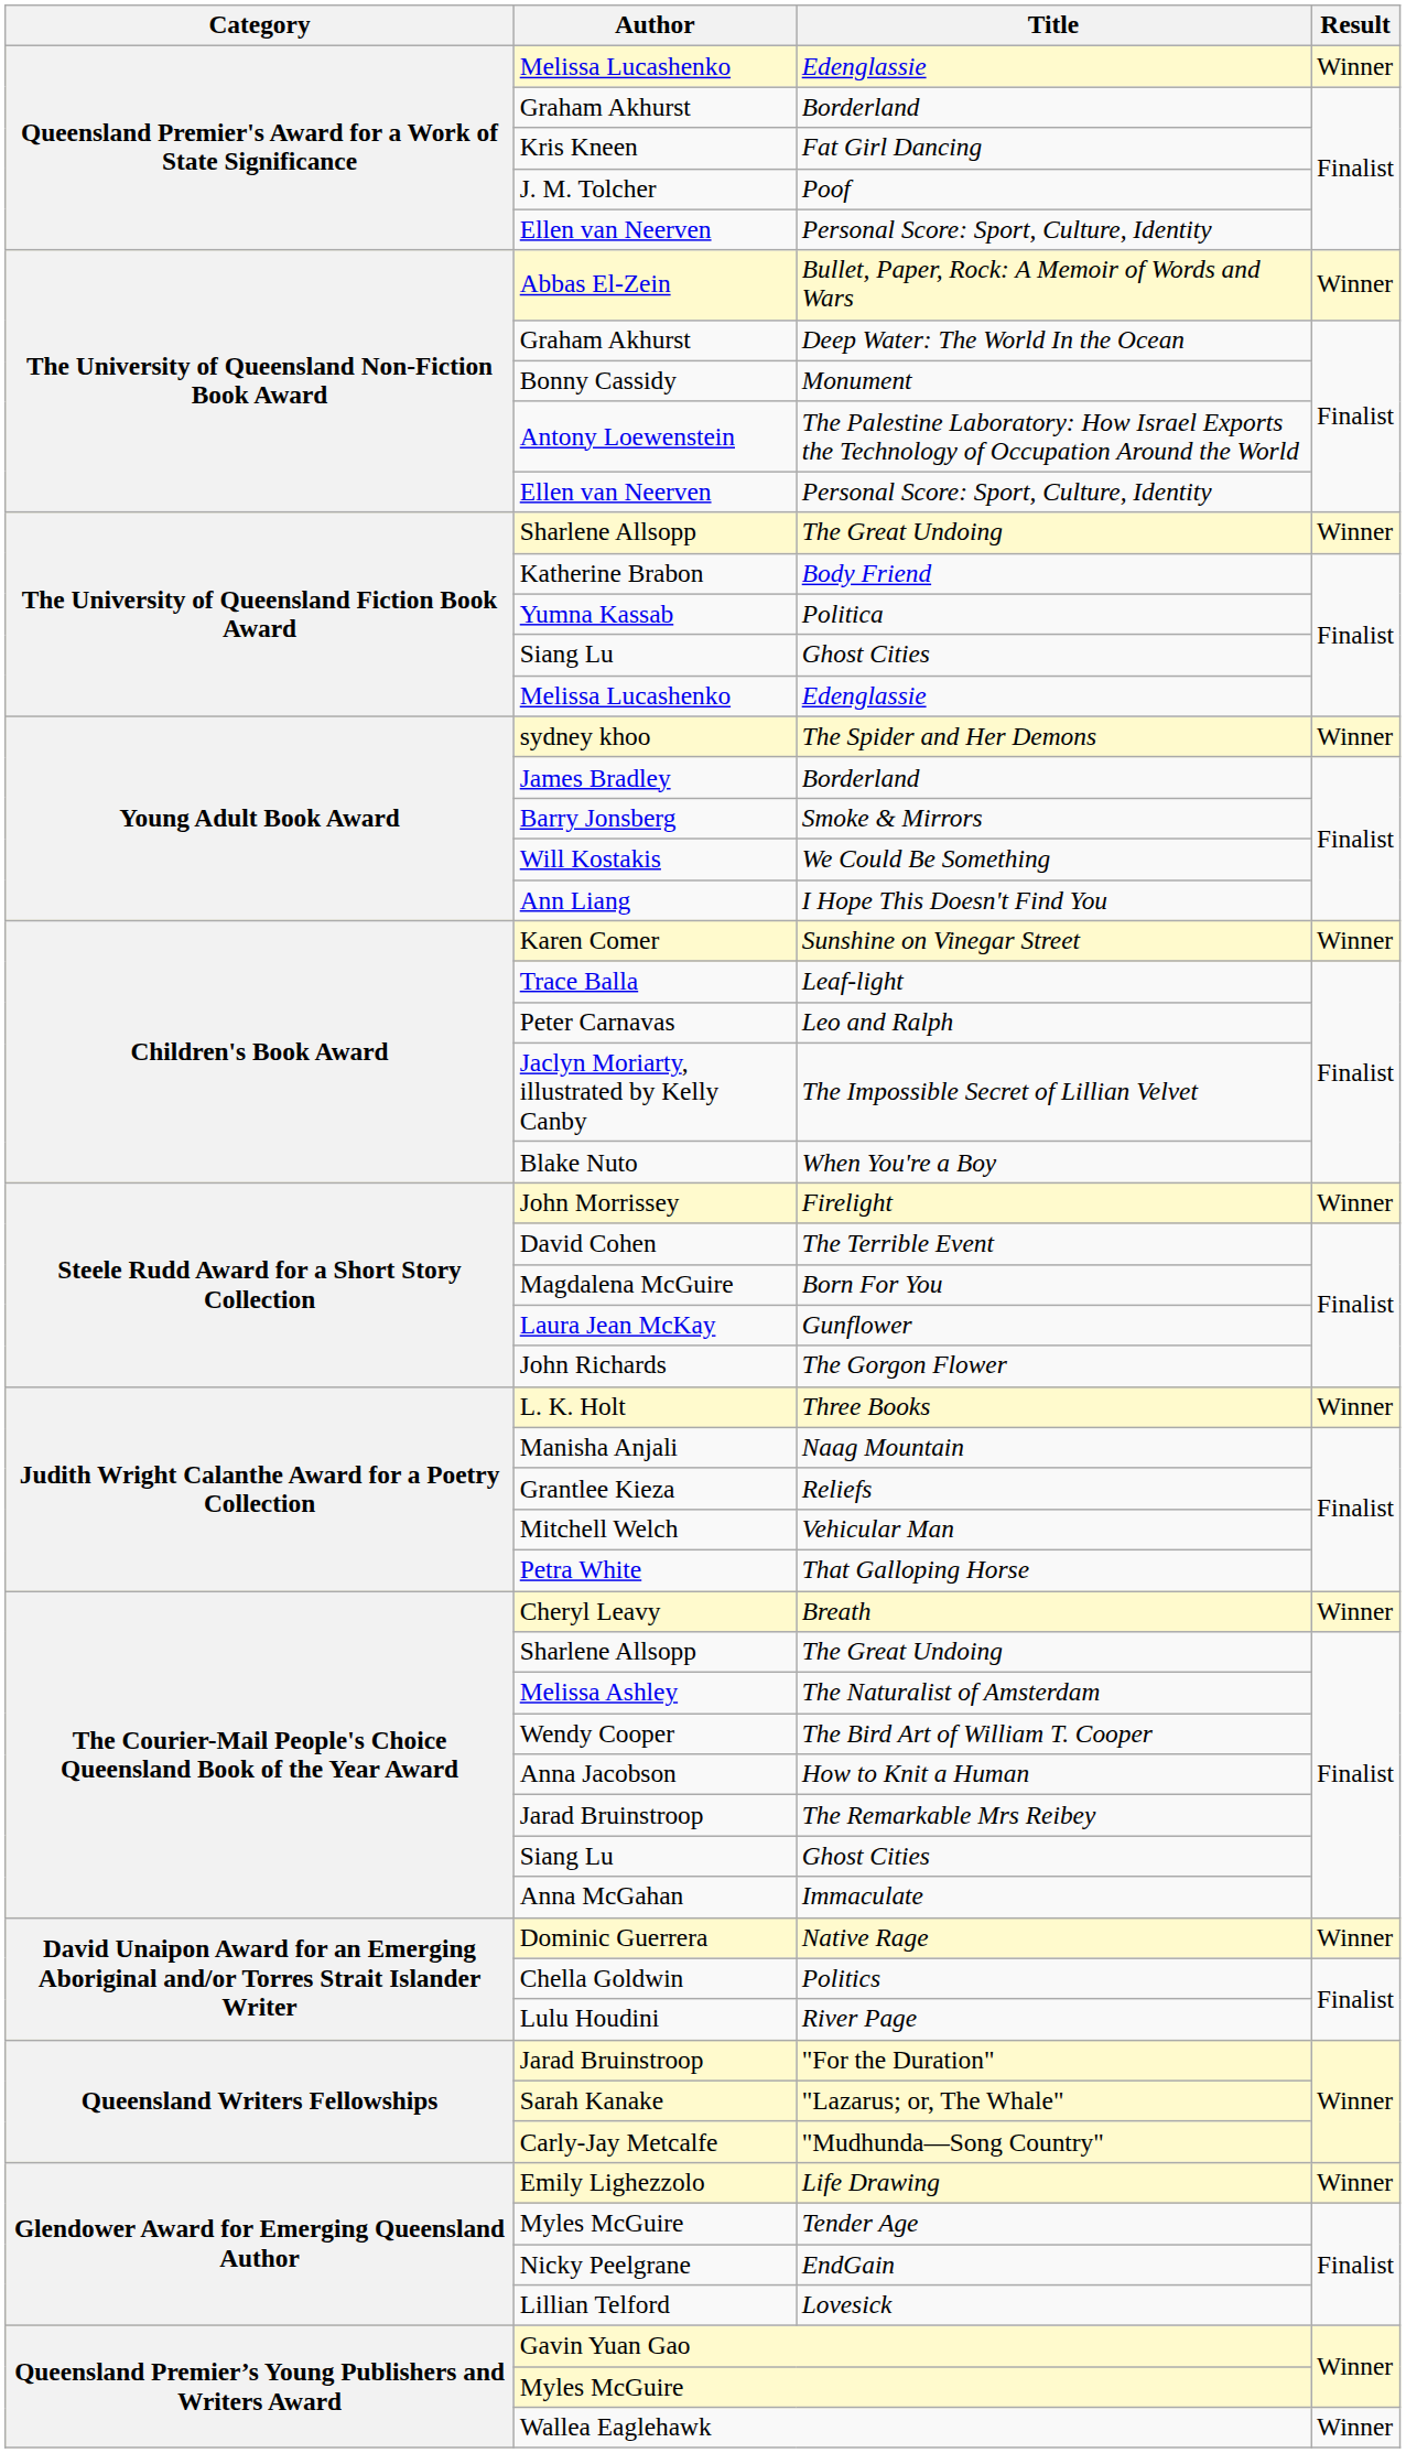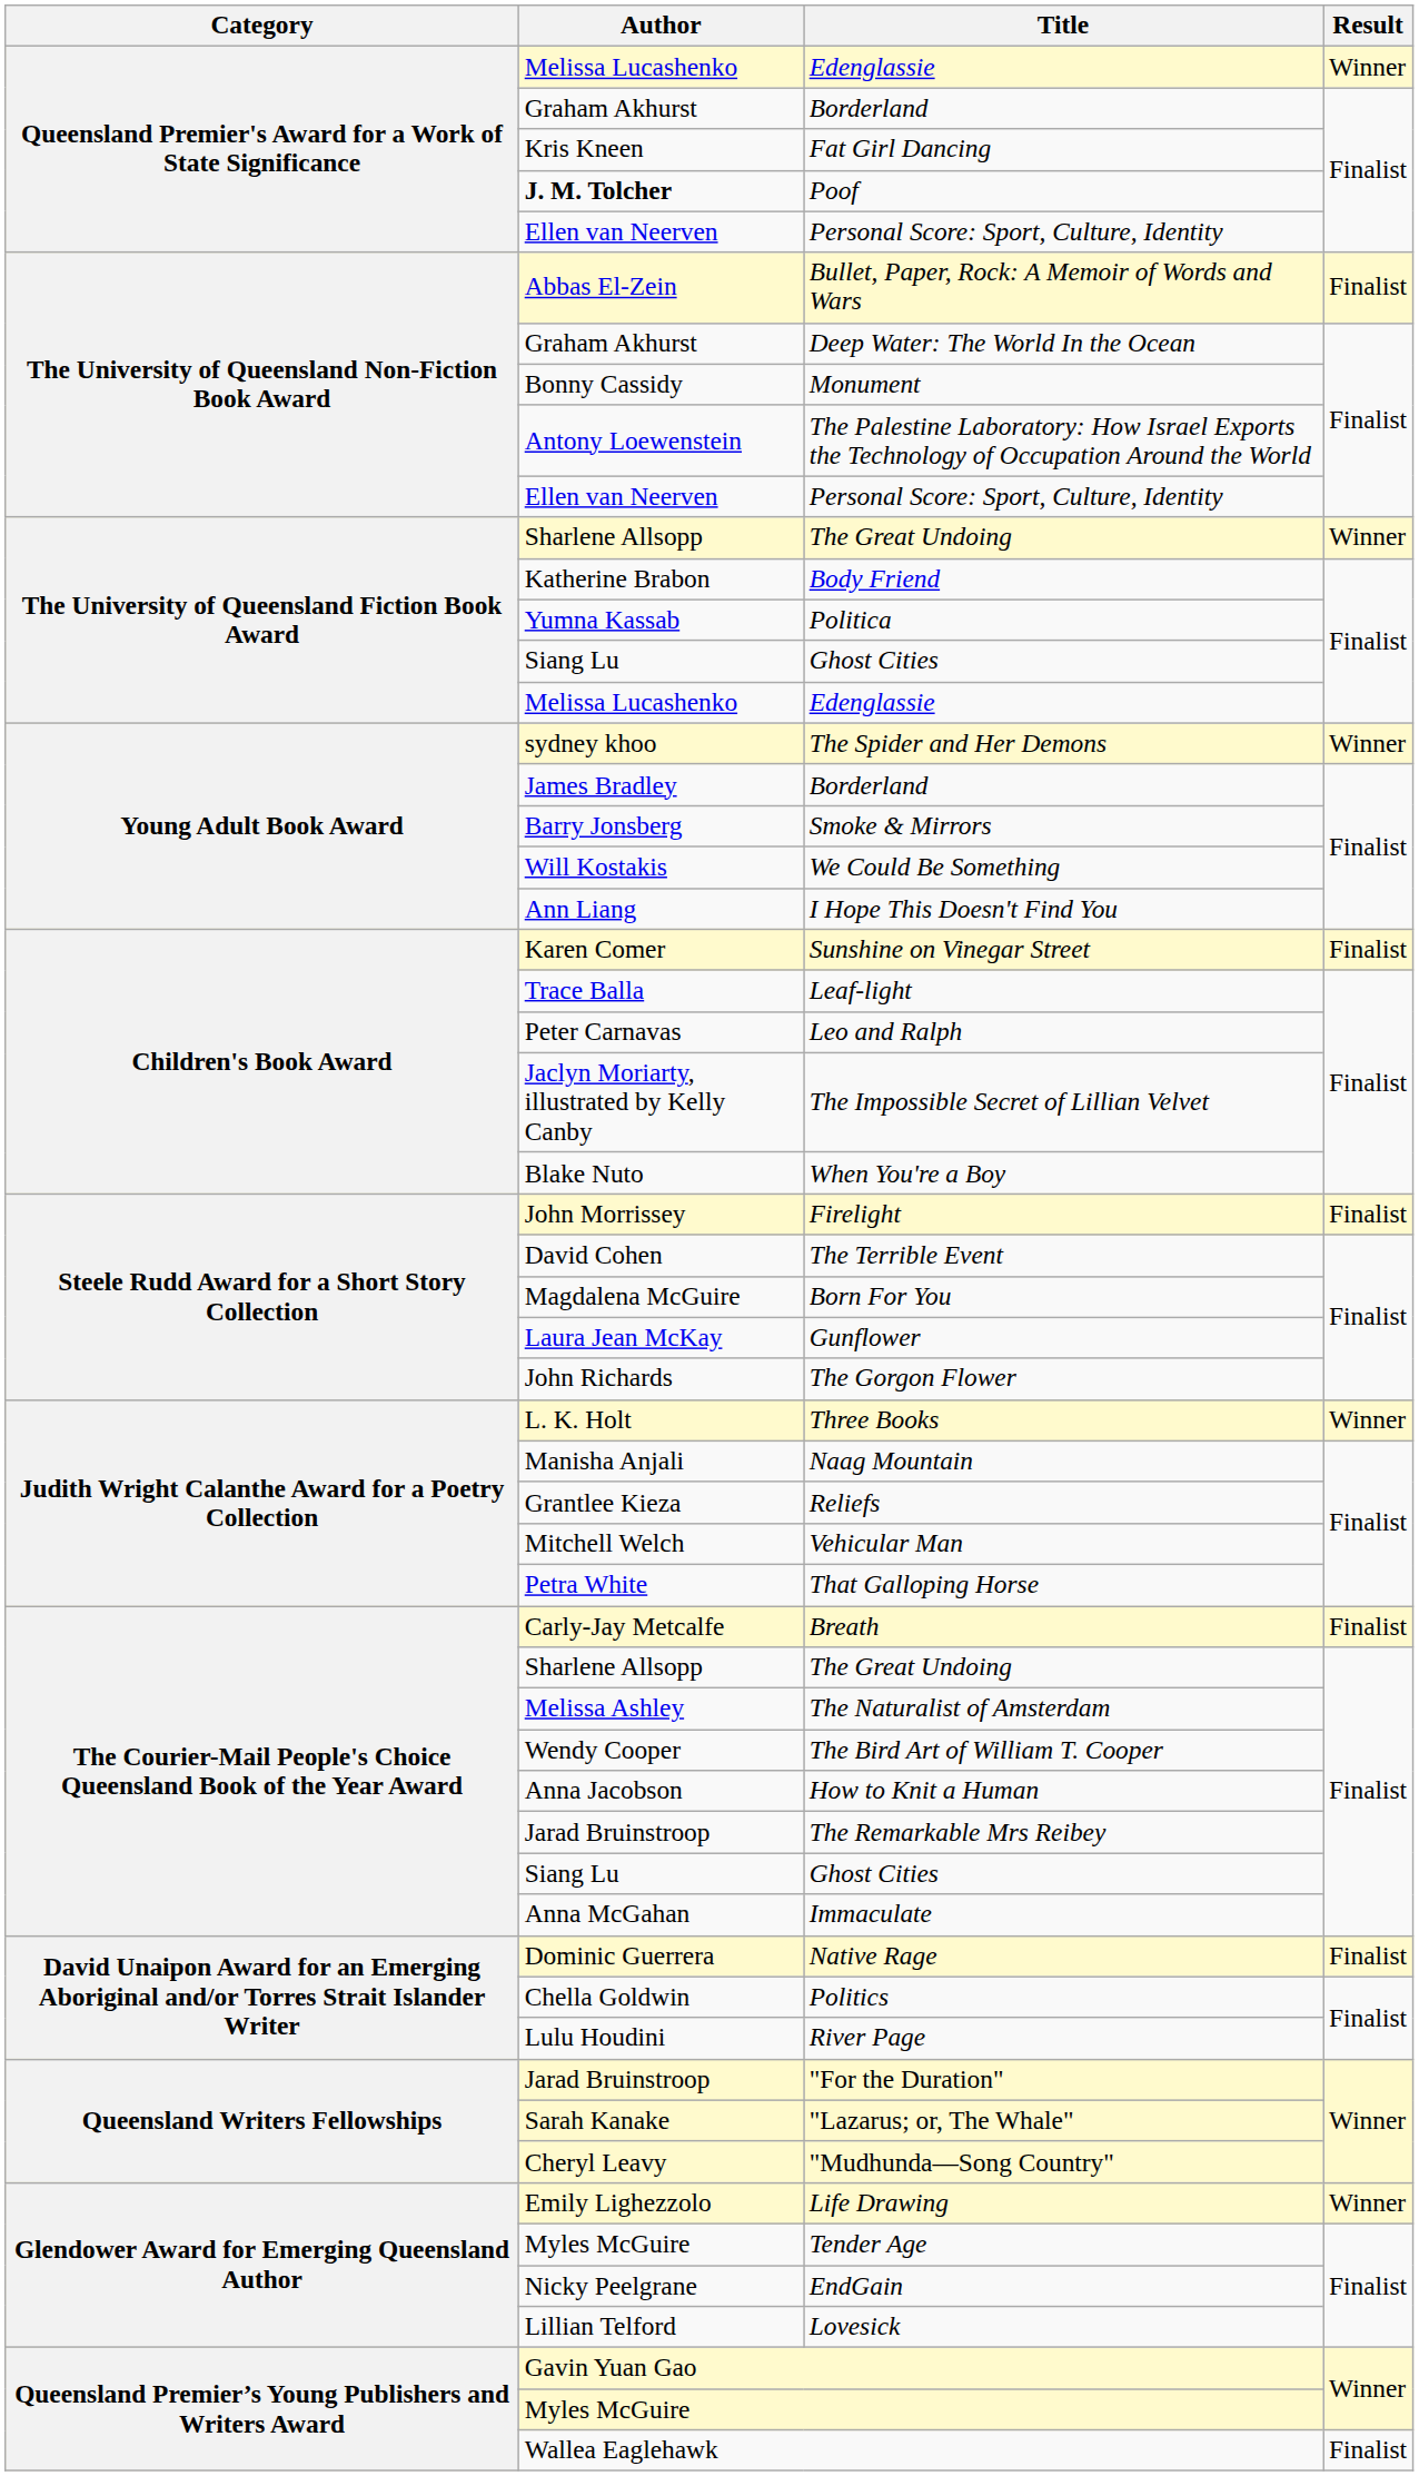 <table class="wikitable sortable">
 <tr>
 <th>Category</th>
 <th>Author</th>
 <th>Title</th>
 <th>Result</th>
 </tr>
 <tr style="background:LemonChiffon; color:black">
 <th rowspan="5">Queensland Premier's Award for a Work of State Significance</th>
 <td><a href='#'>Melissa Lucashenko</a></td>
 <td><em><a href='#'>Edenglassie</a></em></td>
 <td>Winner</td>
 </tr>
 <tr>
 <td>Graham Akhurst</td>
 <td><em>Borderland  </em></td>
 <td rowspan="4">Finalist</td>
 </tr>
 <tr>
 <td>Kris Kneen</td>
 <td><em>Fat Girl Dancing</em></td>
 </tr>
 <tr>
-<td>J. M. Tolcher</td>
+<td><strong>J. M. Tolcher</strong></td>
 <td><em>Poof</em></td>
 </tr>
 <tr>
 <td><a href='#'>Ellen van Neerven</a></td>
 <td><em>Personal Score: Sport, Culture, Identity</em></td>
 </tr>
 <tr style="background:LemonChiffon; color:black">
 <th rowspan="5">The University of Queensland Non-Fiction Book Award</th>
 <td><a href='#'>Abbas El-Zein</a></td>
 <td><em>Bullet, Paper, Rock: A Memoir of Words and Wars</em></td>
-<td>Winner</td>
+<td>Finalist</td>
 </tr>
 <tr>
 <td>Graham Akhurst</td>
 <td><em>Deep Water: The World In the Ocean</em></td>
 <td rowspan="4">Finalist</td>
 </tr>
 <tr>
 <td>Bonny Cassidy</td>
 <td><em>Monument</em></td>
 </tr>
 <tr>
 <td><a href='#'>Antony Loewenstein</a></td>
 <td><em>The Palestine Laboratory: How Israel Exports the Technology of Occupation Around the World</em></td>
 </tr>
 <tr>
 <td><a href='#'>Ellen van Neerven</a></td>
 <td><em>Personal Score: Sport, Culture, Identity</em></td>
 </tr>
 <tr style="background:LemonChiffon; color:black">
 <th rowspan="5">The University of Queensland Fiction Book Award</th>
 <td>Sharlene Allsopp</td>
 <td><em>The Great Undoing</em></td>
 <td>Winner</td>
 </tr>
 <tr>
 <td>Katherine Brabon</td>
 <td><em><a href='#'>Body Friend</a></em></td>
 <td rowspan="4">Finalist</td>
 </tr>
 <tr>
 <td><a href='#'>Yumna Kassab</a></td>
 <td><em>Politica</em></td>
 </tr>
 <tr>
 <td>Siang Lu</td>
 <td><em>Ghost Cities</em></td>
 </tr>
 <tr>
 <td><a href='#'>Melissa Lucashenko</a></td>
 <td><em><a href='#'>Edenglassie</a></em></td>
 </tr>
 <tr style="background:LemonChiffon; color:black">
 <th rowspan="5">Young Adult Book Award</th>
 <td>sydney khoo</td>
 <td><em>The Spider and Her Demons</em></td>
 <td>Winner</td>
 </tr>
 <tr>
 <td><a href='#'>James Bradley</a></td>
 <td><em>Borderland</em></td>
 <td rowspan="4">Finalist</td>
 </tr>
 <tr>
 <td><a href='#'>Barry Jonsberg</a></td>
 <td><em>Smoke & Mirrors</em></td>
 </tr>
 <tr>
 <td><a href='#'>Will Kostakis</a></td>
 <td><em>We Could Be Something</em></td>
 </tr>
 <tr>
 <td><a href='#'>Ann Liang</a></td>
 <td><em>I Hope This Doesn't Find You</em></td>
 </tr>
 <tr style="background:LemonChiffon; color:black">
 <th rowspan="5">Children's Book Award</th>
 <td>Karen Comer</td>
 <td><em>Sunshine on Vinegar Street</em></td>
-<td>Winner</td>
+<td>Finalist</td>
 </tr>
 <tr>
 <td><a href='#'>Trace Balla</a></td>
 <td><em>Leaf-light</em></td>
 <td rowspan="4">Finalist</td>
 </tr>
 <tr>
 <td>Peter Carnavas</td>
 <td><em>Leo and Ralph</em></td>
 </tr>
 <tr>
 <td><a href='#'>Jaclyn Moriarty</a>, illustrated by Kelly Canby</td>
 <td><em>The Impossible Secret of Lillian Velvet</em></td>
 </tr>
 <tr>
 <td>Blake Nuto</td>
 <td><em>When You're a Boy</em></td>
 </tr>
 <tr style="background:LemonChiffon; color:black">
 <th rowspan="5">Steele Rudd Award for a Short Story Collection</th>
 <td>John Morrissey</td>
 <td><em>Firelight</em></td>
-<td>Winner</td>
+<td>Finalist</td>
 </tr>
 <tr>
 <td>David Cohen</td>
 <td><em>The Terrible Event</em></td>
 <td rowspan="4">Finalist</td>
 </tr>
 <tr>
 <td>Magdalena McGuire</td>
 <td><em>Born For You</em></td>
 </tr>
 <tr>
 <td><a href='#'>Laura Jean McKay</a></td>
 <td><em>Gunflower</em></td>
 </tr>
 <tr>
 <td>John Richards</td>
 <td><em>The Gorgon Flower</em></td>
 </tr>
 <tr style="background:LemonChiffon; color:black">
 <th rowspan="5">Judith Wright Calanthe Award for a Poetry Collection</th>
 <td>L. K. Holt</td>
 <td><em>Three Books</em></td>
 <td>Winner</td>
 </tr>
 <tr>
 <td>Manisha Anjali</td>
 <td><em>Naag Mountain</em></td>
 <td rowspan="4">Finalist</td>
 </tr>
 <tr>
 <td>Grantlee Kieza</td>
 <td><em>Reliefs</em></td>
 </tr>
 <tr>
 <td>Mitchell Welch</td>
 <td><em>Vehicular Man</em></td>
 </tr>
 <tr>
 <td><a href='#'>Petra White</a></td>
 <td><em>That Galloping Horse</em></td>
 </tr>
 <tr style="background:LemonChiffon; color:black">
 <th rowspan="8">The Courier-Mail People's Choice Queensland Book of the Year Award</th>
-<td>Cheryl Leavy</td>
+<td>Carly-Jay Metcalfe</td>
 <td><em>Breath</em></td>
-<td>Winner</td>
+<td>Finalist</td>
 </tr>
 <tr>
 <td>Sharlene Allsopp</td>
 <td><em>The Great Undoing</em></td>
 <td rowspan="7">Finalist</td>
 </tr>
 <tr>
 <td><a href='#'>Melissa Ashley</a></td>
 <td><em>The Naturalist of Amsterdam</em></td>
 </tr>
 <tr>
 <td>Wendy Cooper</td>
 <td><em>The Bird Art of William T. Cooper</em></td>
 </tr>
 <tr>
 <td>Anna Jacobson</td>
 <td><em>How to Knit a Human</em></td>
 </tr>
 <tr>
 <td>Jarad Bruinstroop</td>
 <td><em>The Remarkable Mrs Reibey</em></td>
 </tr>
 <tr>
 <td>Siang Lu</td>
 <td><em>Ghost Cities</em></td>
 </tr>
 <tr>
 <td>Anna McGahan</td>
 <td><em>Immaculate</em></td>
 </tr>
 <tr style="background:LemonChiffon; color:black">
 <th rowspan="3">David Unaipon Award for an Emerging Aboriginal and/or Torres Strait Islander Writer</th>
 <td>Dominic Guerrera</td>
 <td><em>Native Rage</em></td>
-<td>Winner</td>
+<td>Finalist</td>
 </tr>
 <tr>
 <td>Chella Goldwin</td>
 <td><em>Politics</em></td>
 <td rowspan="2">Finalist</td>
 </tr>
 <tr>
 <td>Lulu Houdini</td>
 <td><em>River Page</em></td>
 </tr>
 <tr style="background:LemonChiffon; color:black">
 <th rowspan="3">Queensland Writers Fellowships</th>
 <td>Jarad Bruinstroop</td>
 <td>"For the Duration"</td>
 <td rowspan="3">Winner</td>
 </tr>
 <tr style="background:LemonChiffon; color:black">
 <td>Sarah Kanake</td>
 <td>"Lazarus; or, The Whale"</td>
 </tr>
 <tr style="background:LemonChiffon; color:black">
-<td>Carly-Jay Metcalfe</td>
+<td>Cheryl Leavy</td>
 <td>"Mudhunda—Song Country"</td>
 </tr>
 <tr style="background:LemonChiffon; color:black">
 <th rowspan="4">Glendower Award for Emerging Queensland Author</th>
 <td>Emily Lighezzolo</td>
 <td><em>Life Drawing</em></td>
 <td>Winner</td>
 </tr>
 <tr>
 <td>Myles McGuire</td>
 <td><em>Tender Age</em></td>
 <td rowspan="3">Finalist</td>
 </tr>
 <tr>
 <td>Nicky Peelgrane</td>
 <td><em>EndGain</em></td>
 </tr>
 <tr>
 <td>Lillian Telford</td>
 <td><em>Lovesick</em></td>
 </tr>
 <tr style="background:LemonChiffon; color:black">
 <th rowspan="3">Queensland Premier’s Young Publishers and Writers Award</th>
 <td colspan="2">Gavin Yuan Gao  </td>
 <td rowspan="2">Winner</td>
 </tr>
 <tr style="background:LemonChiffon; color:black">
 <td colspan="2">Myles McGuire  </td>
 </tr>
 <tr>
 <td colspan="2">Wallea Eaglehawk</td>
-<td>Winner</td>
+<td>Finalist</td>
 </tr>
 </table>
